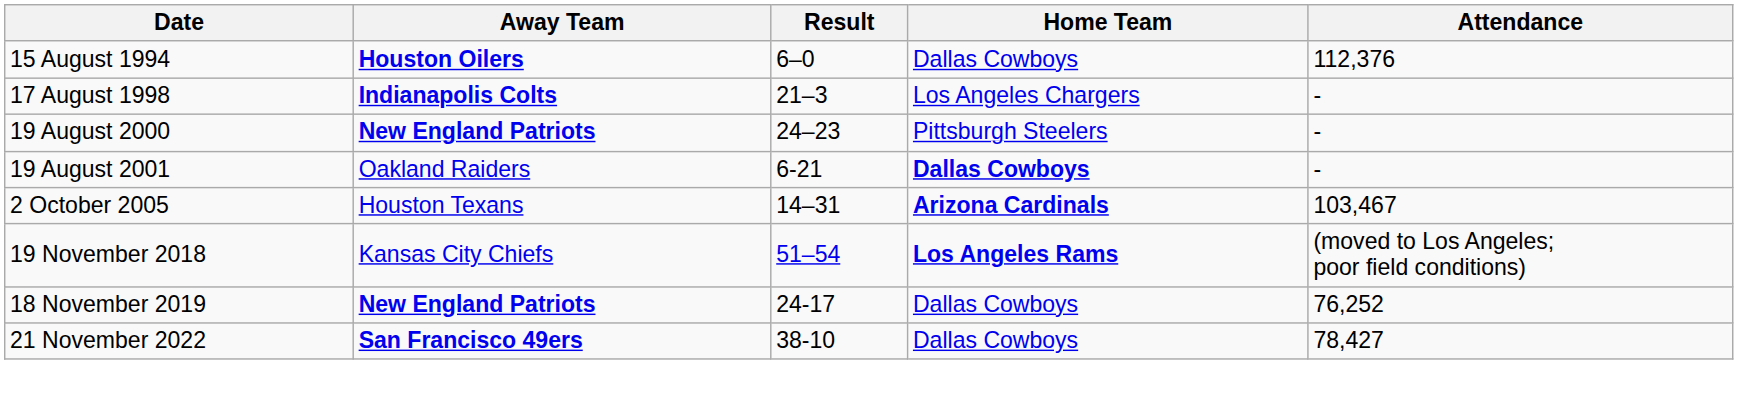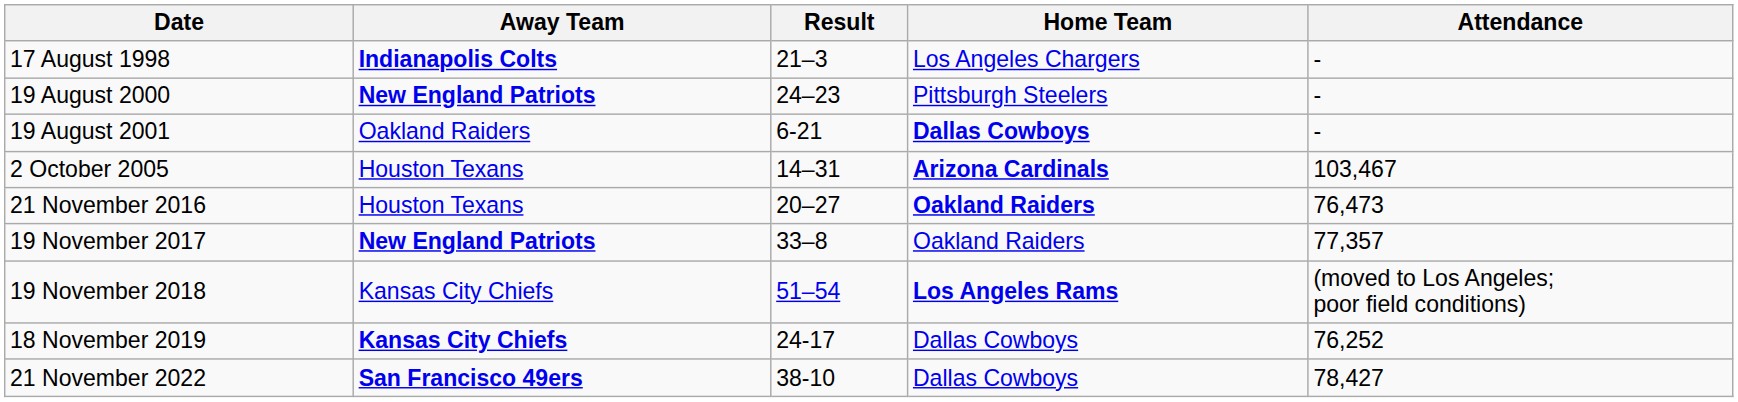 <table class="wikitable" style="text-align:left; width:95%;" style="text-align:center">
 <tr>
 <th style="text-align:center;">Date</th>
 <th style="text-align:center;">Away Team</th>
 <th style="text-align:center;">Result</th>
 <th style="text-align:center;">Home Team</th>
 <th style="text-align:center;">Attendance</th>
-</tr>
-<tr>
-<td>15 August 1994</td>
-<td><strong><a href='#'>Houston Oilers</a></strong></td>
-<td>6–0</td>
-<td><a href='#'>Dallas Cowboys</a></td>
-<td>112,376</td>
 </tr>
 <tr>
 <td>17 August 1998</td>
 <td><strong><a href='#'>Indianapolis Colts</a></strong></td>
 <td>21–3</td>
 <td><a href='#'>Los Angeles Chargers</a></td>
 <td>-</td>
 </tr>
 <tr>
 <td>19 August 2000</td>
 <td><strong><a href='#'>New England Patriots</a></strong></td>
 <td>24–23</td>
 <td><a href='#'>Pittsburgh Steelers</a></td>
 <td>-</td>
 </tr>
 <tr>
 <td>19 August 2001</td>
 <td><a href='#'>Oakland Raiders</a></td>
 <td>6-21</td>
 <td><strong><a href='#'>Dallas Cowboys</a></strong></td>
 <td>-</td>
 </tr>
 <tr>
 <td>2 October 2005</td>
 <td><a href='#'>Houston Texans</a></td>
 <td>14–31</td>
 <td><strong><a href='#'>Arizona Cardinals</a></strong></td>
 <td>103,467</td>
 </tr>
 <tr>
+<td>21 November 2016</td>
+<td><a href='#'>Houston Texans</a></td>
+<td>20–27</td>
+<td><strong><a href='#'>Oakland Raiders</a></strong></td>
+<td>76,473</td>
+</tr>
+<tr>
+<td>19 November 2017</td>
+<td><strong><a href='#'>New England Patriots</a></strong></td>
+<td>33–8</td>
+<td><a href='#'>Oakland Raiders</a></td>
+<td>77,357</td>
+</tr>
+<tr>
 <td>19 November 2018</td>
 <td><a href='#'>Kansas City Chiefs</a></td>
 <td><a href='#'>51–54</a></td>
 <td><strong><a href='#'>Los Angeles Rams</a></strong></td>
 <td>(moved to Los Angeles;<br>poor field conditions)</td>
 </tr>
 <tr>
 <td>18 November 2019</td>
-<td><strong><a href='#'>New England Patriots</a></strong></td>
+<td><strong><a href='#'>Kansas City Chiefs</a></strong></td>
 <td>24-17</td>
 <td><a href='#'>Dallas Cowboys</a></td>
 <td>76,252</td>
 </tr>
 <tr>
 <td>21 November 2022</td>
 <td><strong><a href='#'>San Francisco 49ers</a></strong></td>
 <td>38-10</td>
 <td><a href='#'>Dallas Cowboys</a></td>
 <td>78,427</td>
 </tr>
 </table>
